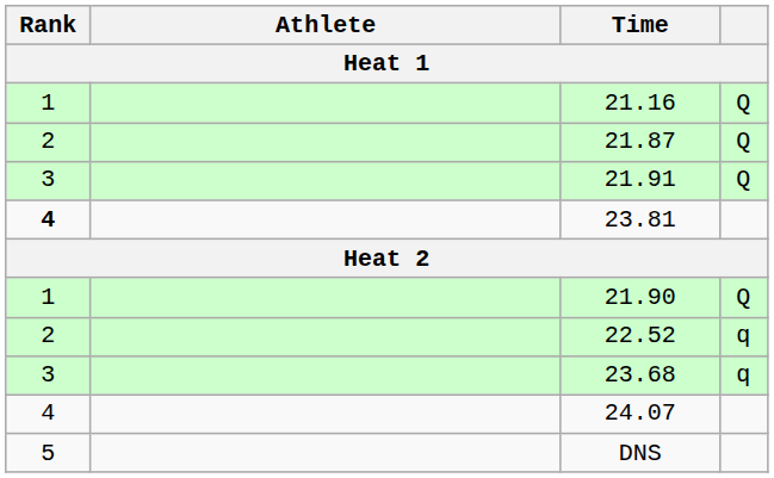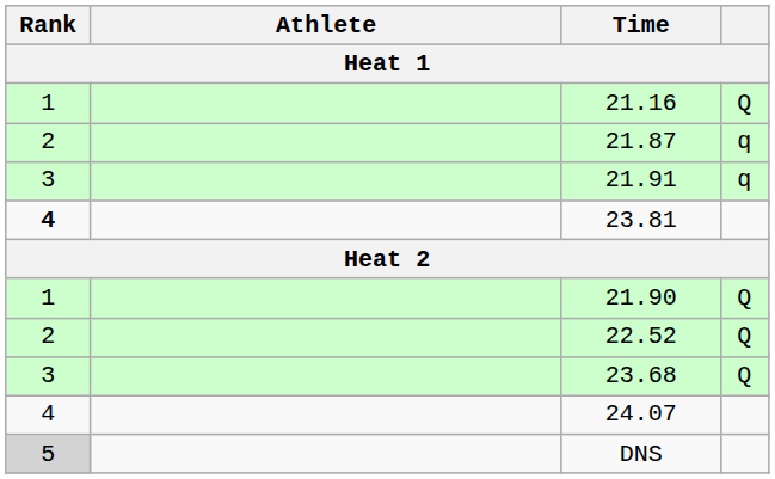 <table class=wikitable style="text-align:center">
 <tr>
 <th width=40>Rank</th>
 <th width=250>Athlete</th>
 <th width=80>Time</th>
 <th width=20></th>
 </tr>
 <tr>
 <th colspan=4>Heat 1</th>
 </tr>
 <tr bgcolor="ccffcc">
 <td>1</td>
 <td align=left></td>
 <td>21.16</td>
 <td>Q</td>
 </tr>
 <tr bgcolor="ccffcc">
 <td>2</td>
 <td align=left></td>
 <td>21.87</td>
-<td>Q</td>
+<td>q</td>
 </tr>
 <tr bgcolor="ccffcc">
 <td>3</td>
 <td align=left></td>
 <td>21.91</td>
-<td>Q</td>
+<td>q</td>
 </tr>
 <tr>
 <td><strong>4</strong></td>
 <td align=left></td>
 <td>23.81</td>
 <td></td>
 </tr>
 <tr>
 <th colspan=4>Heat 2</th>
 </tr>
 <tr bgcolor="ccffcc">
 <td>1</td>
 <td align=left></td>
 <td>21.90</td>
 <td>Q</td>
 </tr>
 <tr bgcolor="ccffcc">
 <td>2</td>
 <td align=left></td>
 <td>22.52</td>
-<td>q</td>
+<td>Q</td>
 </tr>
 <tr bgcolor="ccffcc">
 <td>3</td>
 <td align=left></td>
 <td>23.68</td>
-<td>q</td>
+<td>Q</td>
 </tr>
 <tr>
 <td>4</td>
 <td align=left></td>
 <td>24.07</td>
 <td></td>
 </tr>
 <tr>
-<td>5</td>
+<td style="background: lightgrey;">5</td>
 <td align=left></td>
 <td>DNS</td>
 <td></td>
 </tr>
 </table>
